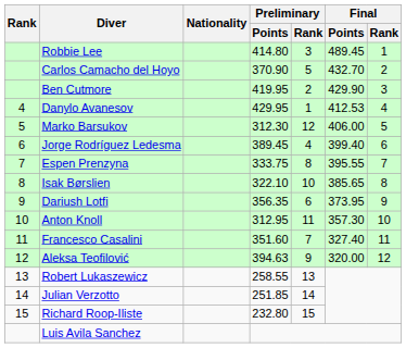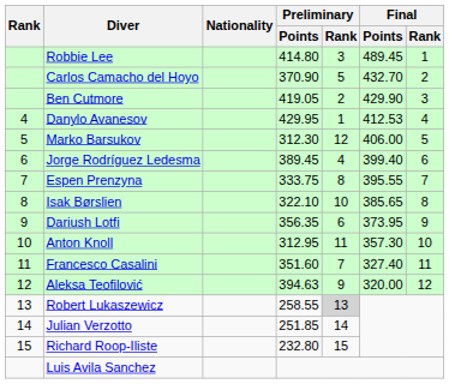 <table class="wikitable sortable" style="text-align:center">
 <tr>
 <th rowspan=2>Rank</th>
 <th rowspan=2>Diver</th>
 <th rowspan=2>Nationality</th>
 <th colspan=2>Preliminary</th>
 <th colspan=2>Final</th>
 </tr>
 <tr>
 <th>Points</th>
 <th>Rank</th>
 <th>Points</th>
 <th>Rank</th>
 </tr>
 <tr bgcolor=ccffcc>
 <td></td>
 <td align=left><a href='#'>Robbie Lee</a></td>
 <td align=left></td>
 <td>414.80</td>
 <td>3</td>
 <td>489.45</td>
 <td>1</td>
 </tr>
 <tr bgcolor=ccffcc>
 <td></td>
 <td align=left><a href='#'>Carlos Camacho del Hoyo</a></td>
 <td align=left></td>
 <td>370.90</td>
 <td>5</td>
 <td>432.70</td>
 <td>2</td>
 </tr>
 <tr bgcolor=ccffcc>
 <td></td>
 <td align=left><a href='#'>Ben Cutmore</a></td>
 <td align=left></td>
-<td>419.95</td>
+<td>419.05</td>
 <td>2</td>
 <td>429.90</td>
 <td>3</td>
 </tr>
 <tr bgcolor=ccffcc>
 <td>4</td>
 <td align=left><a href='#'>Danylo Avanesov</a></td>
 <td align=left></td>
 <td>429.95</td>
 <td>1</td>
 <td>412.53</td>
 <td>4</td>
 </tr>
 <tr bgcolor=ccffcc>
 <td>5</td>
 <td align=left><a href='#'>Marko Barsukov</a></td>
 <td align=left></td>
 <td>312.30</td>
 <td>12</td>
 <td>406.00</td>
 <td>5</td>
 </tr>
 <tr bgcolor=ccffcc>
 <td>6</td>
 <td align=left><a href='#'>Jorge Rodríguez Ledesma</a></td>
 <td align=left></td>
 <td>389.45</td>
 <td>4</td>
 <td>399.40</td>
 <td>6</td>
 </tr>
 <tr bgcolor=ccffcc>
 <td>7</td>
 <td align=left><a href='#'>Espen Prenzyna</a></td>
 <td align=left></td>
 <td>333.75</td>
 <td>8</td>
 <td>395.55</td>
 <td>7</td>
 </tr>
 <tr bgcolor=ccffcc>
 <td>8</td>
 <td align=left><a href='#'>Isak Børslien</a></td>
 <td align=left></td>
 <td>322.10</td>
 <td>10</td>
 <td>385.65</td>
 <td>8</td>
 </tr>
 <tr bgcolor=ccffcc>
 <td>9</td>
 <td align=left><a href='#'>Dariush Lotfi</a></td>
 <td align=left></td>
 <td>356.35</td>
 <td>6</td>
 <td>373.95</td>
 <td>9</td>
 </tr>
 <tr bgcolor=ccffcc>
 <td>10</td>
 <td align=left><a href='#'>Anton Knoll</a></td>
 <td align=left></td>
 <td>312.95</td>
 <td>11</td>
 <td>357.30</td>
 <td>10</td>
 </tr>
 <tr bgcolor=ccffcc>
 <td>11</td>
 <td align=left><a href='#'>Francesco Casalini</a></td>
 <td align=left></td>
 <td>351.60</td>
 <td>7</td>
 <td>327.40</td>
 <td>11</td>
 </tr>
 <tr bgcolor=ccffcc>
 <td>12</td>
 <td align=left><a href='#'>Aleksa Teofilović</a></td>
 <td align=left></td>
 <td>394.63</td>
 <td>9</td>
 <td>320.00</td>
 <td>12</td>
 </tr>
 <tr>
 <td>13</td>
 <td align=left><a href='#'>Robert Lukaszewicz</a></td>
 <td align=left></td>
 <td>258.55</td>
-<td>13</td>
+<td style="background: lightgrey;">13</td>
 <td colspan=2 rowspan=3></td>
 </tr>
 <tr>
 <td>14</td>
 <td align=left><a href='#'>Julian Verzotto</a></td>
 <td align=left></td>
 <td>251.85</td>
 <td>14</td>
 </tr>
 <tr>
 <td>15</td>
 <td align=left><a href='#'>Richard Roop-Iliste</a></td>
 <td align=left></td>
 <td>232.80</td>
 <td>15</td>
 </tr>
 <tr>
 <td></td>
 <td align=left><a href='#'>Luis Avila Sanchez</a></td>
 <td align=left></td>
 <td colspan=4></td>
 </tr>
 </table>
